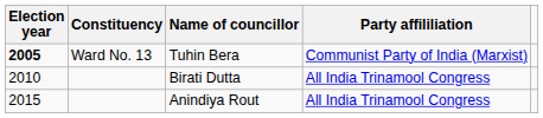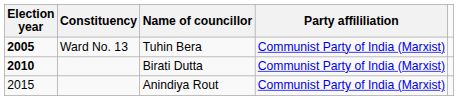 <table class="wikitable"ìÍĦĤĠčw>
 <tr>
 <th>Election<br> year</th>
 <th>Constituency</th>
 <th>Name of councillor</th>
 <th>Party affililiation</th>
 </tr>
 <tr>
 <td><strong>2005</strong></td>
 <td>Ward No. 13</td>
 <td>Tuhin Bera</td>
 <td><a href='#'>Communist Party of India (Marxist)</a></td>
 <td></td>
 </tr>
 <tr>
-<td>2010</td>
+<td><strong>2010</strong></td>
 <td></td>
 <td>Birati Dutta</td>
-<td><a href='#'>All India Trinamool Congress</a></td>
+<td><a href='#'>Communist Party of India (Marxist)</a></td>
 <td></td>
 </tr>
 <tr>
 <td>2015</td>
 <td></td>
 <td>Anindiya Rout</td>
-<td><a href='#'>All India Trinamool Congress</a></td>
+<td><a href='#'>Communist Party of India (Marxist)</a></td>
 <td></td>
 </tr>
 </table>
